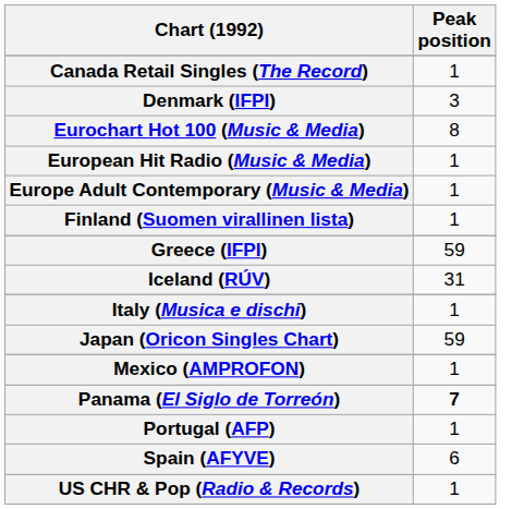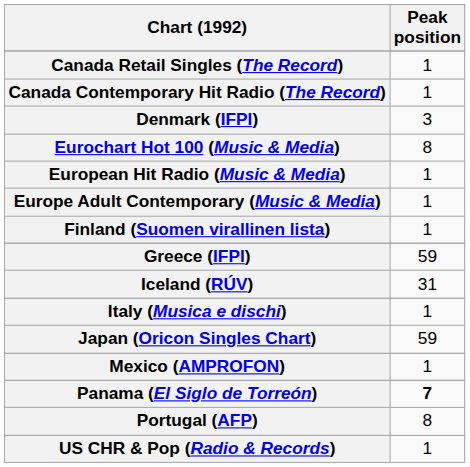 <table class="wikitable sortable plainrowheaders" style="text-align:center">
 <tr>
 <th scope="col">Chart (1992)</th>
 <th scope="col">Peak<br>position</th>
 </tr>
 <tr>
 </tr>
 <tr>
 </tr>
 <tr>
 </tr>
 <tr>
 </tr>
 <tr>
 </tr>
 <tr>
 <th scope="row">Canada Retail Singles (<em><a href='#'>The Record</a></em>)</th>
+<td>1</td>
+</tr>
+<tr>
+<th scope="row">Canada Contemporary Hit Radio (<em><a href='#'>The Record</a></em>)</th>
 <td>1</td>
 </tr>
 <tr>
 <th scope="row">Denmark (<a href='#'>IFPI</a>)</th>
 <td>3</td>
 </tr>
 <tr>
 <th scope="row"><a href='#'>Eurochart Hot 100</a> (<em><a href='#'>Music & Media</a></em>)</th>
 <td>8</td>
 </tr>
 <tr>
 <th scope="row">European Hit Radio (<em><a href='#'>Music & Media</a></em>)</th>
 <td>1</td>
 </tr>
 <tr>
 <th scope="row">Europe Adult Contemporary (<em><a href='#'>Music & Media</a></em>)</th>
 <td>1</td>
 </tr>
 <tr>
 <th scope="row">Finland (<a href='#'>Suomen virallinen lista</a>)</th>
 <td>1</td>
 </tr>
 <tr>
 </tr>
 <tr>
 </tr>
 <tr>
 <th scope="row">Greece (<a href='#'>IFPI</a>)</th>
 <td>59</td>
 </tr>
 <tr>
 <th scope="row">Iceland (<a href='#'>RÚV</a>)</th>
 <td align="center">31</td>
 </tr>
 <tr>
 </tr>
 <tr>
 <th scope="row">Italy (<em><a href='#'>Musica e dischi</a></em>)</th>
 <td>1</td>
 </tr>
 <tr>
 <th scope="row">Japan (<a href='#'>Oricon Singles Chart</a>)</th>
 <td>59</td>
 </tr>
 <tr>
 </tr>
 <tr>
 </tr>
 <tr>
 <th scope="row">Mexico (<a href='#'>AMPROFON</a>)</th>
 <td>1</td>
 </tr>
 <tr>
 </tr>
 <tr>
 </tr>
 <tr>
 <th scope="row">Panama (<em><a href='#'>El Siglo de Torreón</a></em>)</th>
 <td><strong>7</strong></td>
 </tr>
 <tr>
 <th scope="row">Portugal (<a href='#'>AFP</a>)</th>
-<td>1</td>
-</tr>
-<tr>
-<th scope="row">Spain (<a href='#'>AFYVE</a>)</th>
-<td>6</td>
+<td>8</td>
 </tr>
 <tr>
 </tr>
 <tr>
 </tr>
 <tr>
 </tr>
 <tr>
 </tr>
 <tr>
 </tr>
 <tr>
 <th scope="row">US CHR & Pop (<em><a href='#'>Radio & Records</a></em>)</th>
 <td>1</td>
 </tr>
 </table>
